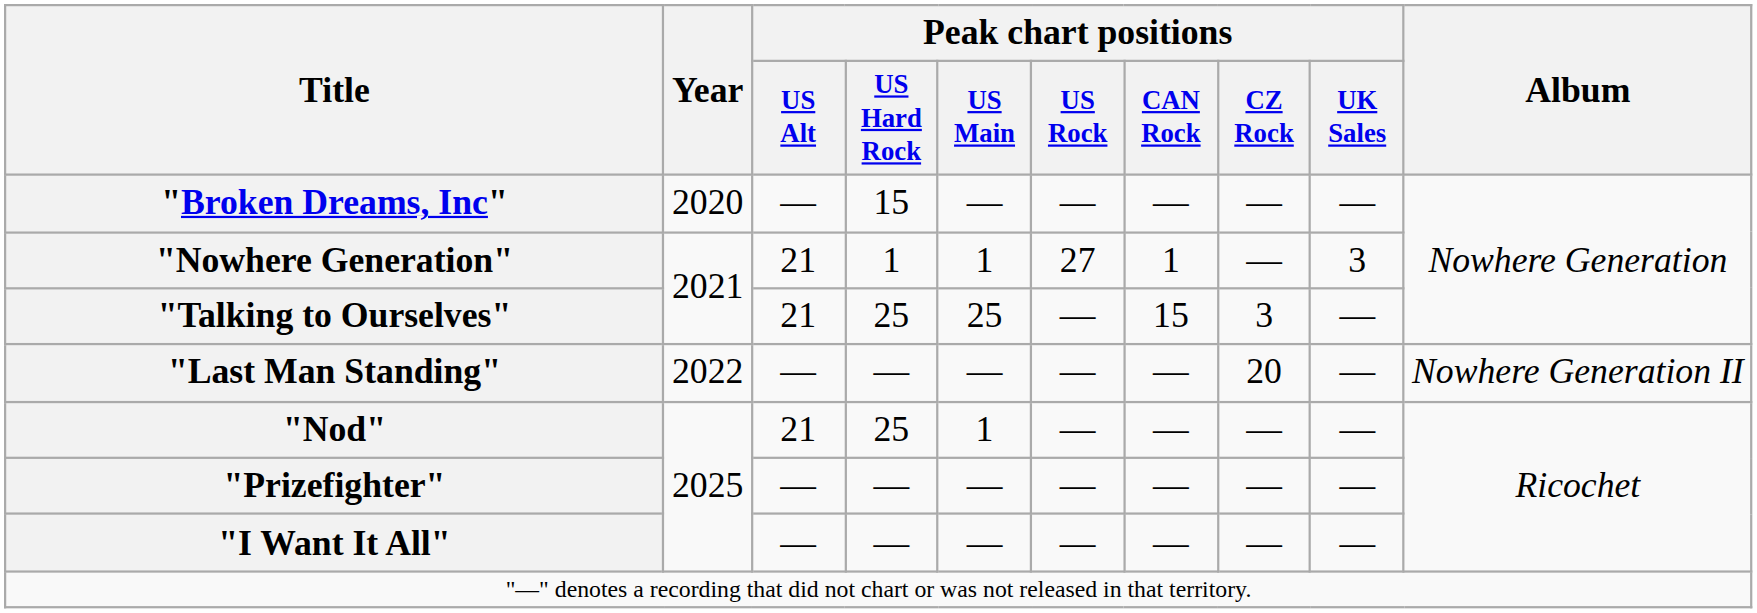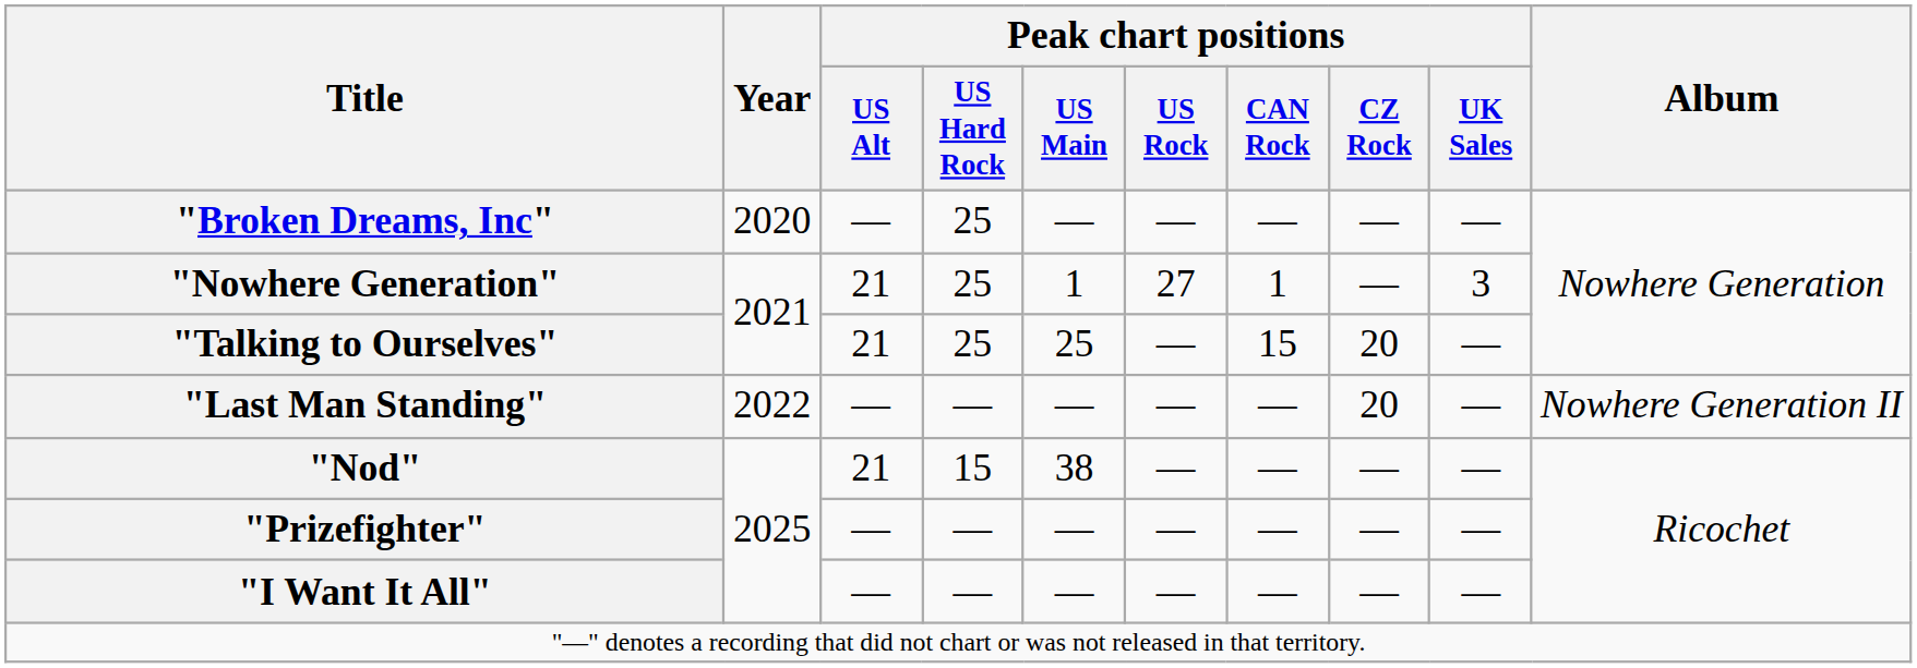 <table class="wikitable plainrowheaders" style="text-align:center;">
 <tr>
 <th scope="col" rowspan="2" style="width:18em;">Title</th>
 <th scope="col" rowspan="2">Year</th>
 <th colspan="7" scope="col">Peak chart positions</th>
 <th scope="col" rowspan="2">Album</th>
 </tr>
 <tr>
 <th style="width:3em;font-size:75%"><a href='#'>US<br>Alt</a><br></th>
 <th style="width:3em;font-size:75%"><a href='#'>US<br>Hard<br>Rock</a></th>
 <th style="width:3em;font-size:75%"><a href='#'>US<br>Main</a><br></th>
 <th style="width:3em;font-size:75%"><a href='#'>US<br>Rock</a><br></th>
 <th style="width:3em;font-size:75%"><a href='#'>CAN<br>Rock</a><br></th>
 <th style="width:3em;font-size:75%"><a href='#'>CZ<br>Rock</a><br></th>
 <th style="width:3em;font-size:75%"><a href='#'>UK<br>Sales</a><br></th>
 </tr>
 <tr>
 <th scope="row">"<a href='#'>Broken Dreams, Inc</a>"</th>
 <td>2020</td>
 <td>—</td>
-<td>15</td>
+<td>25</td>
 <td>—</td>
 <td>—</td>
 <td>—</td>
 <td>—</td>
 <td>—</td>
 <td rowspan="3"><em>Nowhere Generation</em></td>
 </tr>
 <tr>
 <th scope="row">"Nowhere Generation"</th>
 <td rowspan="2">2021</td>
 <td>21</td>
-<td>1</td>
+<td>25</td>
 <td>1</td>
 <td>27</td>
 <td>1</td>
 <td>—</td>
 <td>3</td>
 </tr>
 <tr>
 <th scope="row">"Talking to Ourselves"</th>
 <td>21</td>
 <td>25</td>
 <td>25</td>
 <td>—</td>
 <td>15</td>
-<td>3</td>
+<td>20</td>
 <td>—</td>
 </tr>
 <tr>
 <th scope="row">"Last Man Standing"</th>
 <td>2022</td>
 <td>—</td>
 <td>—</td>
 <td>—</td>
 <td>—</td>
 <td>—</td>
 <td>20</td>
 <td>—</td>
 <td><em>Nowhere Generation II</em></td>
 </tr>
 <tr>
 <th scope="row">"Nod"</th>
 <td rowspan="3">2025</td>
 <td>21</td>
-<td>25</td>
-<td>1</td>
+<td>15</td>
+<td>38</td>
 <td>—</td>
 <td>—</td>
 <td>—</td>
 <td>—</td>
 <td rowspan="3"><em>Ricochet</em></td>
 </tr>
 <tr>
 <th scope="row">"Prizefighter"</th>
 <td>—</td>
 <td>—</td>
 <td>—</td>
 <td>—</td>
 <td>—</td>
 <td>—</td>
 <td>—</td>
 </tr>
 <tr>
 <th scope="row">"I Want It All"</th>
 <td>—</td>
 <td>—</td>
 <td>—</td>
 <td>—</td>
 <td>—</td>
 <td>—</td>
 <td>—</td>
 </tr>
 <tr>
 <td colspan="14" style="text-align:center; font-size:8pt;">"—" denotes a recording that did not chart or was not released in that territory.</td>
 </tr>
 </table>
